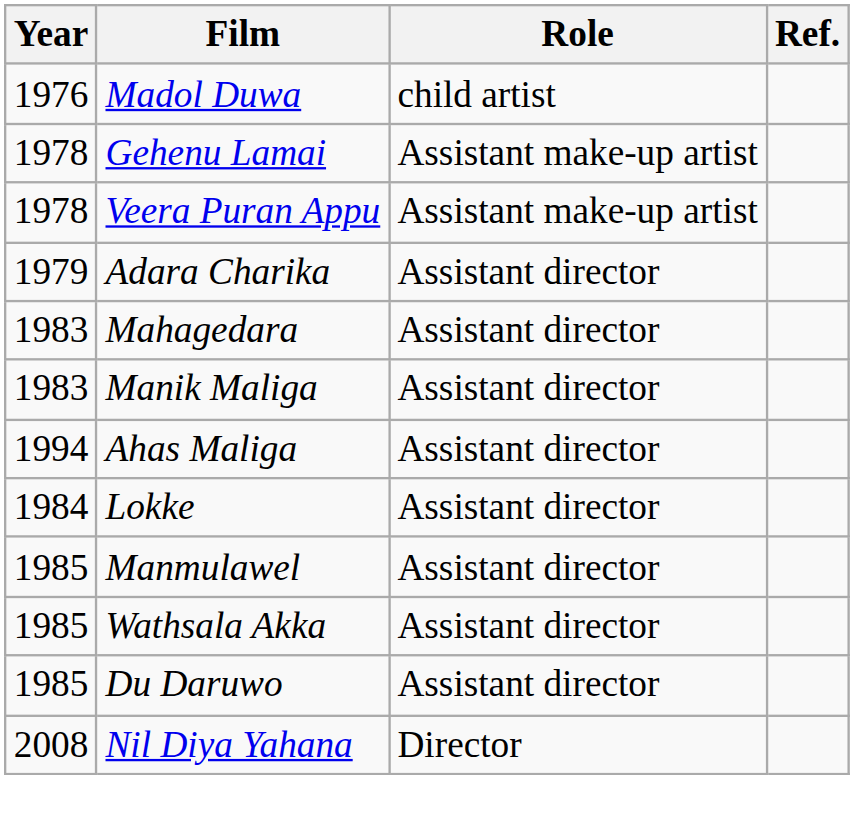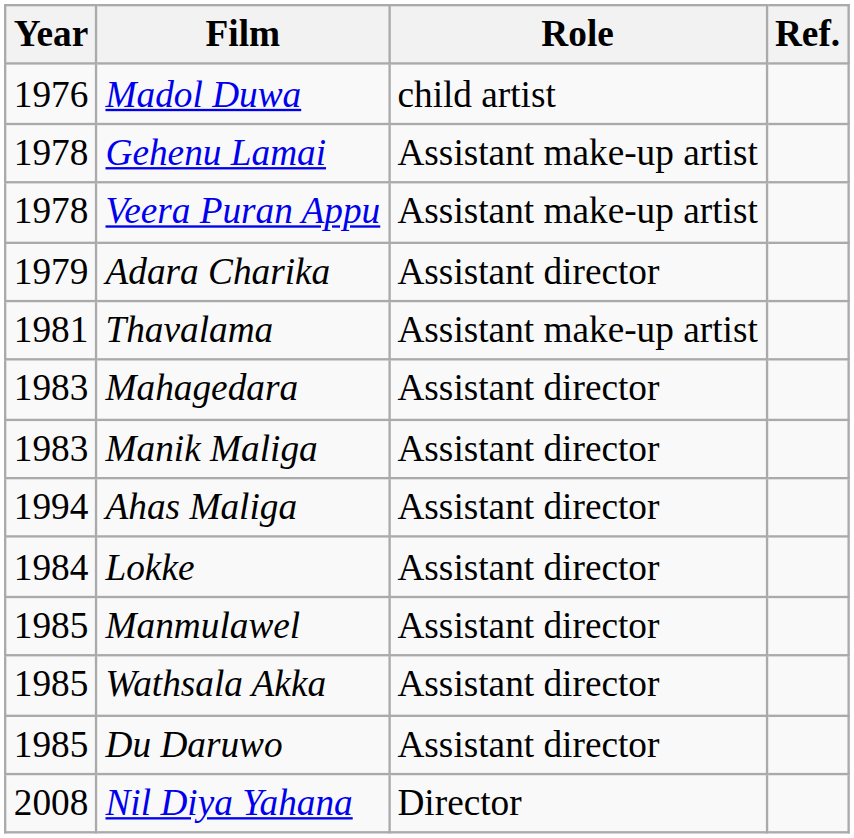 <table class="wikitable">
 <tr>
 <th>Year</th>
 <th>Film</th>
 <th>Role</th>
 <th>Ref.</th>
 </tr>
 <tr>
 <td>1976</td>
 <td><em><a href='#'>Madol Duwa</a></em></td>
 <td>child artist</td>
 <td></td>
 </tr>
 <tr>
 <td>1978</td>
 <td><em><a href='#'>Gehenu Lamai</a></em></td>
 <td>Assistant make-up artist</td>
 <td></td>
 </tr>
 <tr>
 <td>1978</td>
 <td><em><a href='#'>Veera Puran Appu</a></em></td>
 <td>Assistant make-up artist</td>
 <td></td>
 </tr>
 <tr>
 <td>1979</td>
 <td><em>Adara Charika</em></td>
 <td>Assistant director</td>
+<td></td>
+</tr>
+<tr>
+<td>1981</td>
+<td><em>Thavalama</em></td>
+<td>Assistant make-up artist</td>
 <td></td>
 </tr>
 <tr>
 <td>1983</td>
 <td><em>Mahagedara</em></td>
 <td>Assistant director</td>
 <td></td>
 </tr>
 <tr>
 <td>1983</td>
 <td><em>Manik Maliga</em></td>
 <td>Assistant director</td>
 <td></td>
 </tr>
 <tr>
 <td>1994</td>
 <td><em>Ahas Maliga</em></td>
 <td>Assistant director</td>
 <td></td>
 </tr>
 <tr>
 <td>1984</td>
 <td><em>Lokke</em></td>
 <td>Assistant director</td>
 <td></td>
 </tr>
 <tr>
 <td>1985</td>
 <td><em>Manmulawel</em></td>
 <td>Assistant director</td>
 <td></td>
 </tr>
 <tr>
 <td>1985</td>
 <td><em>Wathsala Akka</em></td>
 <td>Assistant director</td>
 <td></td>
 </tr>
 <tr>
 <td>1985</td>
 <td><em>Du Daruwo</em></td>
 <td>Assistant director</td>
 <td></td>
 </tr>
 <tr>
 <td>2008</td>
 <td><em><a href='#'>Nil Diya Yahana</a></em></td>
 <td>Director</td>
 <td></td>
 </tr>
 </table>
